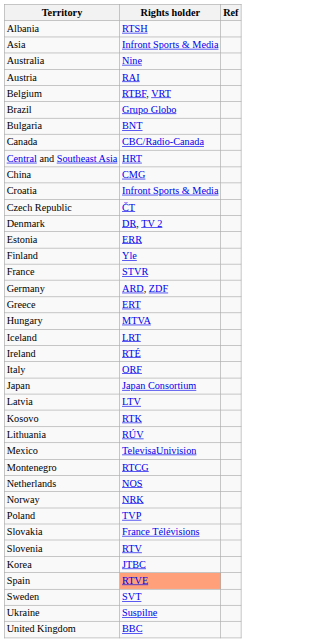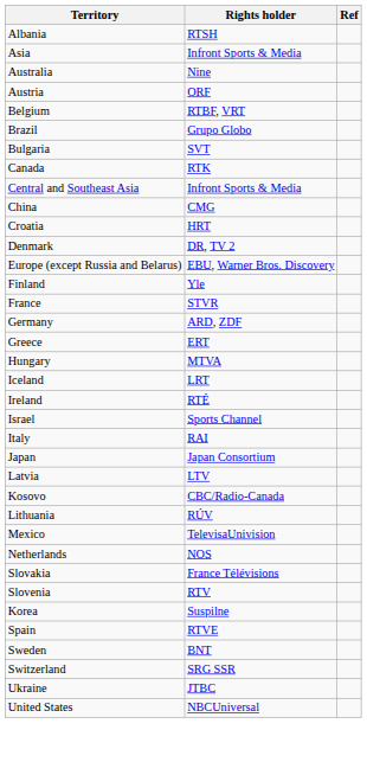 <table class="wikitable">
 <tr>
 <th>Territory</th>
 <th>Rights holder</th>
 <th>Ref</th>
 </tr>
 <tr>
 <td>Albania</td>
 <td><a href='#'>RTSH</a></td>
 <td></td>
 </tr>
 <tr>
 <td>Asia</td>
 <td><a href='#'>Infront Sports & Media</a></td>
 <td></td>
 </tr>
 <tr>
 <td>Australia</td>
 <td><a href='#'>Nine</a></td>
 <td></td>
 </tr>
 <tr>
 <td>Austria</td>
-<td><a href='#'>RAI</a></td>
+<td><a href='#'>ORF</a></td>
 <td></td>
 </tr>
 <tr>
 <td>Belgium</td>
 <td><a href='#'>RTBF</a>, <a href='#'>VRT</a></td>
 <td></td>
 </tr>
 <tr>
 <td>Brazil</td>
 <td><a href='#'>Grupo Globo</a></td>
 <td></td>
 </tr>
 <tr>
 <td>Bulgaria</td>
-<td><a href='#'>BNT</a></td>
+<td><a href='#'>SVT</a></td>
 <td></td>
 </tr>
 <tr>
 <td>Canada</td>
-<td><a href='#'>CBC/Radio-Canada</a></td>
+<td><a href='#'>RTK</a></td>
 <td></td>
 </tr>
 <tr>
 <td><a href='#'>Central</a> and <a href='#'>Southeast Asia</a></td>
-<td><a href='#'>HRT</a></td>
+<td><a href='#'>Infront Sports & Media</a></td>
 <td></td>
 </tr>
 <tr>
 <td>China</td>
 <td><a href='#'>CMG</a></td>
 <td></td>
 </tr>
 <tr>
 <td>Croatia</td>
-<td><a href='#'>Infront Sports & Media</a></td>
-<td></td>
-</tr>
-<tr>
-<td>Czech Republic</td>
-<td><a href='#'>ČT</a></td>
+<td><a href='#'>HRT</a></td>
 <td></td>
 </tr>
 <tr>
 <td>Denmark</td>
 <td><a href='#'>DR</a>, <a href='#'>TV 2</a></td>
 <td></td>
 </tr>
 <tr>
-<td>Estonia</td>
-<td><a href='#'>ERR</a></td>
+<td>Europe (except Russia and Belarus)</td>
+<td><a href='#'>EBU</a>, <a href='#'>Warner Bros. Discovery</a></td>
 <td></td>
 </tr>
 <tr>
 <td>Finland</td>
 <td><a href='#'>Yle</a></td>
 <td></td>
 </tr>
 <tr>
 <td>France</td>
 <td><a href='#'>STVR</a></td>
 <td></td>
 </tr>
 <tr>
 <td>Germany</td>
 <td><a href='#'>ARD</a>, <a href='#'>ZDF</a></td>
 <td></td>
 </tr>
 <tr>
 <td>Greece</td>
 <td><a href='#'>ERT</a></td>
 <td></td>
 </tr>
 <tr>
 <td>Hungary</td>
 <td><a href='#'>MTVA</a></td>
 <td></td>
 </tr>
 <tr>
 <td>Iceland</td>
 <td><a href='#'>LRT</a></td>
 <td></td>
 </tr>
 <tr>
 <td>Ireland</td>
 <td><a href='#'>RTÉ</a></td>
 <td></td>
 </tr>
 <tr>
+<td>Israel</td>
+<td><a href='#'>Sports Channel</a></td>
+<td></td>
+</tr>
+<tr>
 <td>Italy</td>
-<td><a href='#'>ORF</a></td>
+<td><a href='#'>RAI</a></td>
 <td></td>
 </tr>
 <tr>
 <td>Japan</td>
 <td><a href='#'>Japan Consortium</a></td>
 <td></td>
 </tr>
 <tr>
 <td>Latvia</td>
 <td><a href='#'>LTV</a></td>
 <td></td>
 </tr>
 <tr>
 <td>Kosovo</td>
-<td><a href='#'>RTK</a></td>
+<td><a href='#'>CBC/Radio-Canada</a></td>
 <td></td>
 </tr>
 <tr>
 <td>Lithuania</td>
 <td><a href='#'>RÚV</a></td>
 <td></td>
 </tr>
 <tr>
 <td>Mexico</td>
 <td><a href='#'>TelevisaUnivision</a></td>
 <td></td>
 </tr>
 <tr>
-<td>Montenegro</td>
-<td><a href='#'>RTCG</a></td>
-<td></td>
-</tr>
-<tr>
 <td>Netherlands</td>
 <td><a href='#'>NOS</a></td>
-<td></td>
-</tr>
-<tr>
-<td>Norway</td>
-<td><a href='#'>NRK</a></td>
-<td></td>
-</tr>
-<tr>
-<td>Poland</td>
-<td><a href='#'>TVP</a></td>
 <td></td>
 </tr>
 <tr>
 <td>Slovakia</td>
 <td><a href='#'>France Télévisions</a></td>
 <td></td>
 </tr>
 <tr>
 <td>Slovenia</td>
 <td><a href='#'>RTV</a></td>
 <td></td>
 </tr>
 <tr>
 <td>Korea</td>
+<td><a href='#'>Suspilne</a></td>
+<td></td>
+</tr>
+<tr>
+<td>Spain</td>
+<td><a href='#'>RTVE</a></td>
+<td></td>
+</tr>
+<tr>
+<td>Sweden</td>
+<td><a href='#'>BNT</a></td>
+<td></td>
+</tr>
+<tr>
+<td>Switzerland</td>
+<td><a href='#'>SRG SSR</a></td>
+<td></td>
+</tr>
+<tr>
+<td>Ukraine</td>
 <td><a href='#'>JTBC</a></td>
 <td></td>
 </tr>
 <tr>
-<td>Spain</td>
-<td style="background: lightsalmon;"><a href='#'>RTVE</a></td>
-<td></td>
-</tr>
-<tr>
-<td>Sweden</td>
-<td><a href='#'>SVT</a></td>
-<td></td>
-</tr>
-<tr>
-<td>Ukraine</td>
-<td><a href='#'>Suspilne</a></td>
-<td></td>
-</tr>
-<tr>
-<td>United Kingdom</td>
-<td><a href='#'>BBC</a></td>
+<td>United States</td>
+<td><a href='#'>NBCUniversal</a></td>
 <td></td>
 </tr>
 </table>
